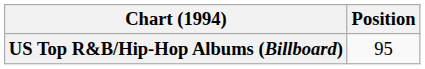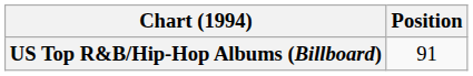 <table class="wikitable plainrowheaders" style="text-align:center">
 <tr>
 <th scope="col">Chart (1994)</th>
 <th scope="col">Position</th>
 </tr>
 <tr>
 <th scope="row">US Top R&B/Hip-Hop Albums (<em>Billboard</em>)</th>
-<td>95</td>
+<td>91</td>
 </tr>
 </table>
